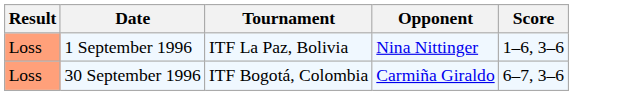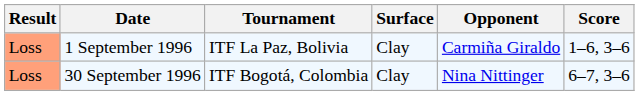 <table class="sortable wikitable" style=font-size:97%>
 <tr>
 <th>Result</th>
 <th>Date</th>
 <th>Tournament</th>
+<th>Surface</th>
 <th>Opponent</th>
 <th>Score</th>
 </tr>
 <tr bgcolor="#f0f8ff">
 <td style="background:#ffa07a;">Loss</td>
 <td>1 September 1996</td>
 <td>ITF La Paz, Bolivia</td>
-<td> <a href='#'>Nina Nittinger</a></td>
+<td>Clay</td>
+<td> <a href='#'>Carmiña Giraldo</a></td>
 <td>1–6, 3–6</td>
 </tr>
 <tr bgcolor="#f0f8ff">
 <td style="background:#ffa07a;">Loss</td>
 <td>30 September 1996</td>
 <td>ITF Bogotá, Colombia</td>
-<td> <a href='#'>Carmiña Giraldo</a></td>
+<td>Clay</td>
+<td> <a href='#'>Nina Nittinger</a></td>
 <td>6–7, 3–6</td>
 </tr>
 </table>
